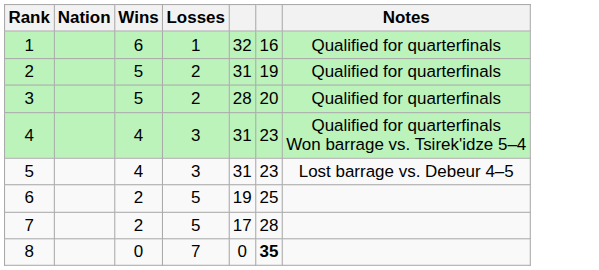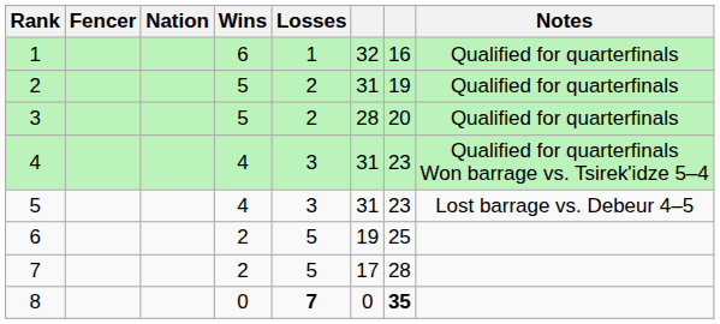 <table class="wikitable sortable" style="text-align:center">
 <tr>
 <th>Rank</th>
+<th>Fencer</th>
 <th>Nation</th>
 <th>Wins</th>
 <th>Losses</th>
 <th></th>
 <th></th>
 <th>Notes</th>
 </tr>
 <tr style="background:#bbf3bb;">
 <td>1</td>
 <td align=left></td>
+<td align=left></td>
 <td>6</td>
 <td>1</td>
 <td>32</td>
 <td>16</td>
 <td>Qualified for quarterfinals</td>
 </tr>
 <tr style="background:#bbf3bb;">
 <td>2</td>
+<td align=left></td>
 <td align=left></td>
 <td>5</td>
 <td>2</td>
 <td>31</td>
 <td>19</td>
 <td>Qualified for quarterfinals</td>
 </tr>
 <tr style="background:#bbf3bb;">
 <td>3</td>
 <td align=left></td>
+<td align=left></td>
 <td>5</td>
 <td>2</td>
 <td>28</td>
 <td>20</td>
 <td>Qualified for quarterfinals</td>
 </tr>
 <tr style="background:#bbf3bb;">
 <td>4</td>
+<td align=left></td>
 <td align=left></td>
 <td>4</td>
 <td>3</td>
 <td>31</td>
 <td>23</td>
 <td>Qualified for quarterfinals<br>Won barrage vs. Tsirek'idze 5–4</td>
 </tr>
 <tr>
 <td>5</td>
 <td align=left></td>
+<td align=left></td>
 <td>4</td>
 <td>3</td>
 <td>31</td>
 <td>23</td>
 <td>Lost barrage vs. Debeur 4–5</td>
 </tr>
 <tr>
 <td>6</td>
+<td align=left></td>
 <td align=left></td>
 <td>2</td>
 <td>5</td>
 <td>19</td>
 <td>25</td>
 <td></td>
 </tr>
 <tr>
 <td>7</td>
 <td align=left></td>
+<td align=left></td>
 <td>2</td>
 <td>5</td>
 <td>17</td>
 <td>28</td>
 <td></td>
 </tr>
 <tr>
 <td>8</td>
 <td align=left></td>
+<td align=left></td>
 <td>0</td>
-<td>7</td>
+<td><strong>7</strong></td>
 <td>0</td>
 <td><strong>35</strong></td>
 <td></td>
 </tr>
 </table>
